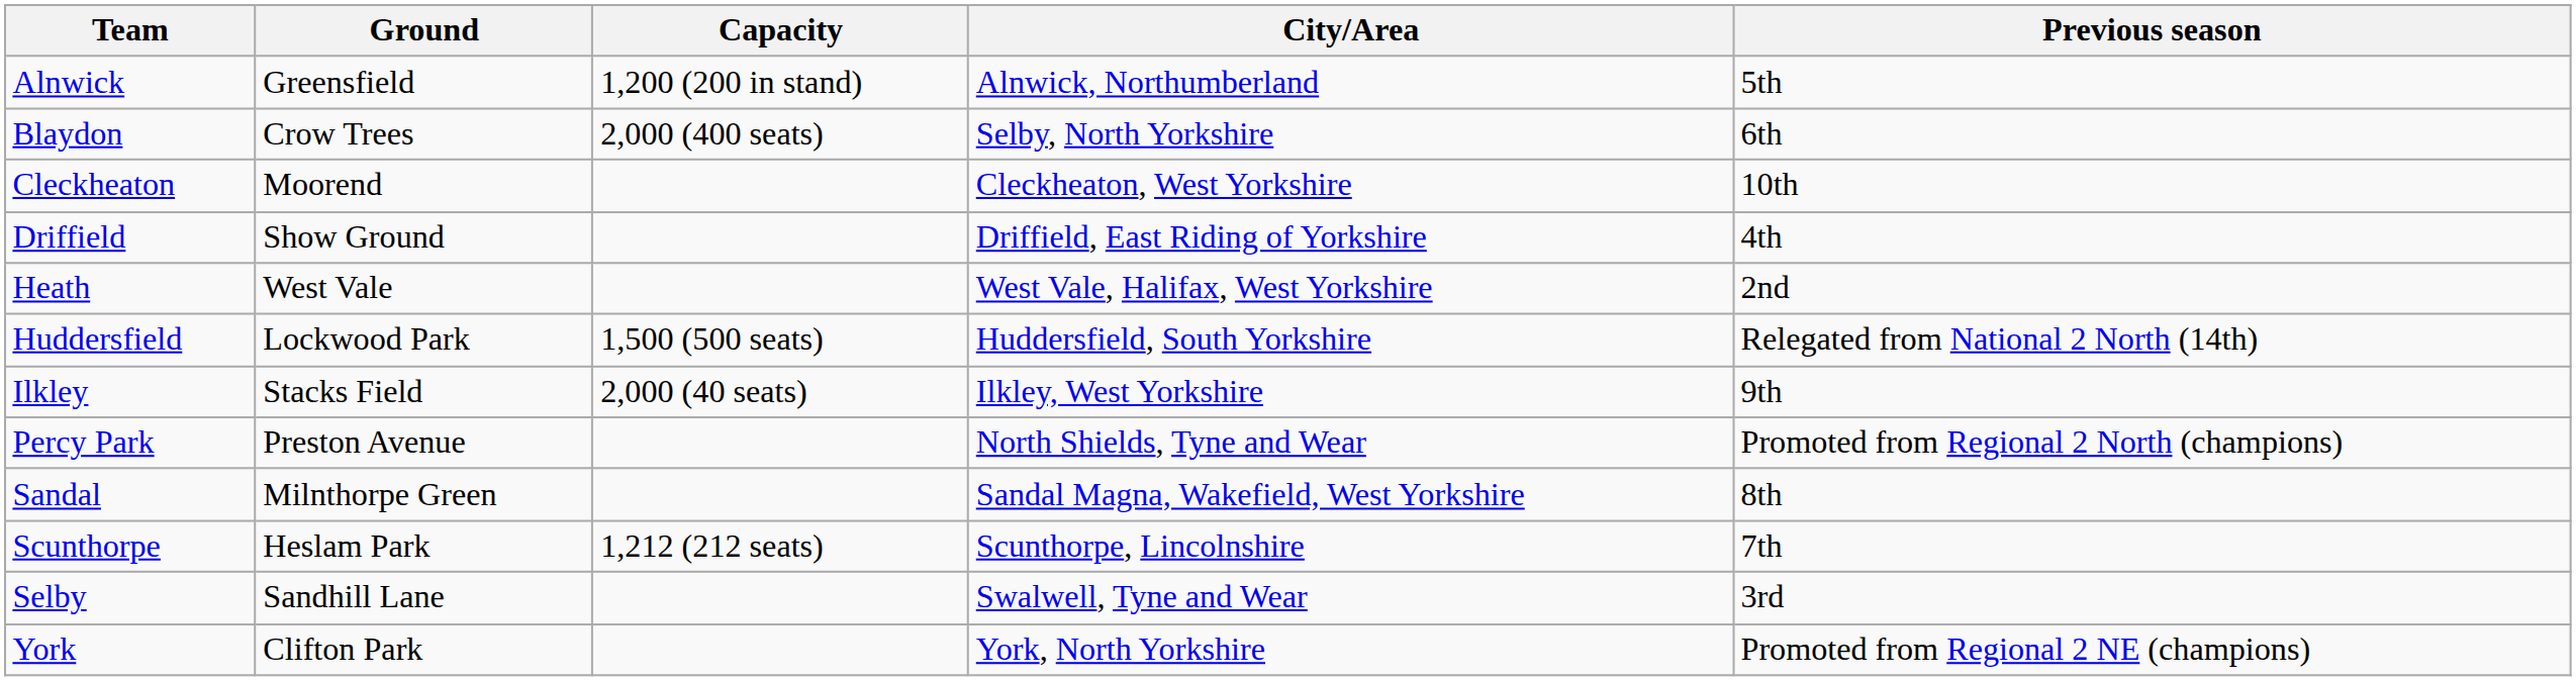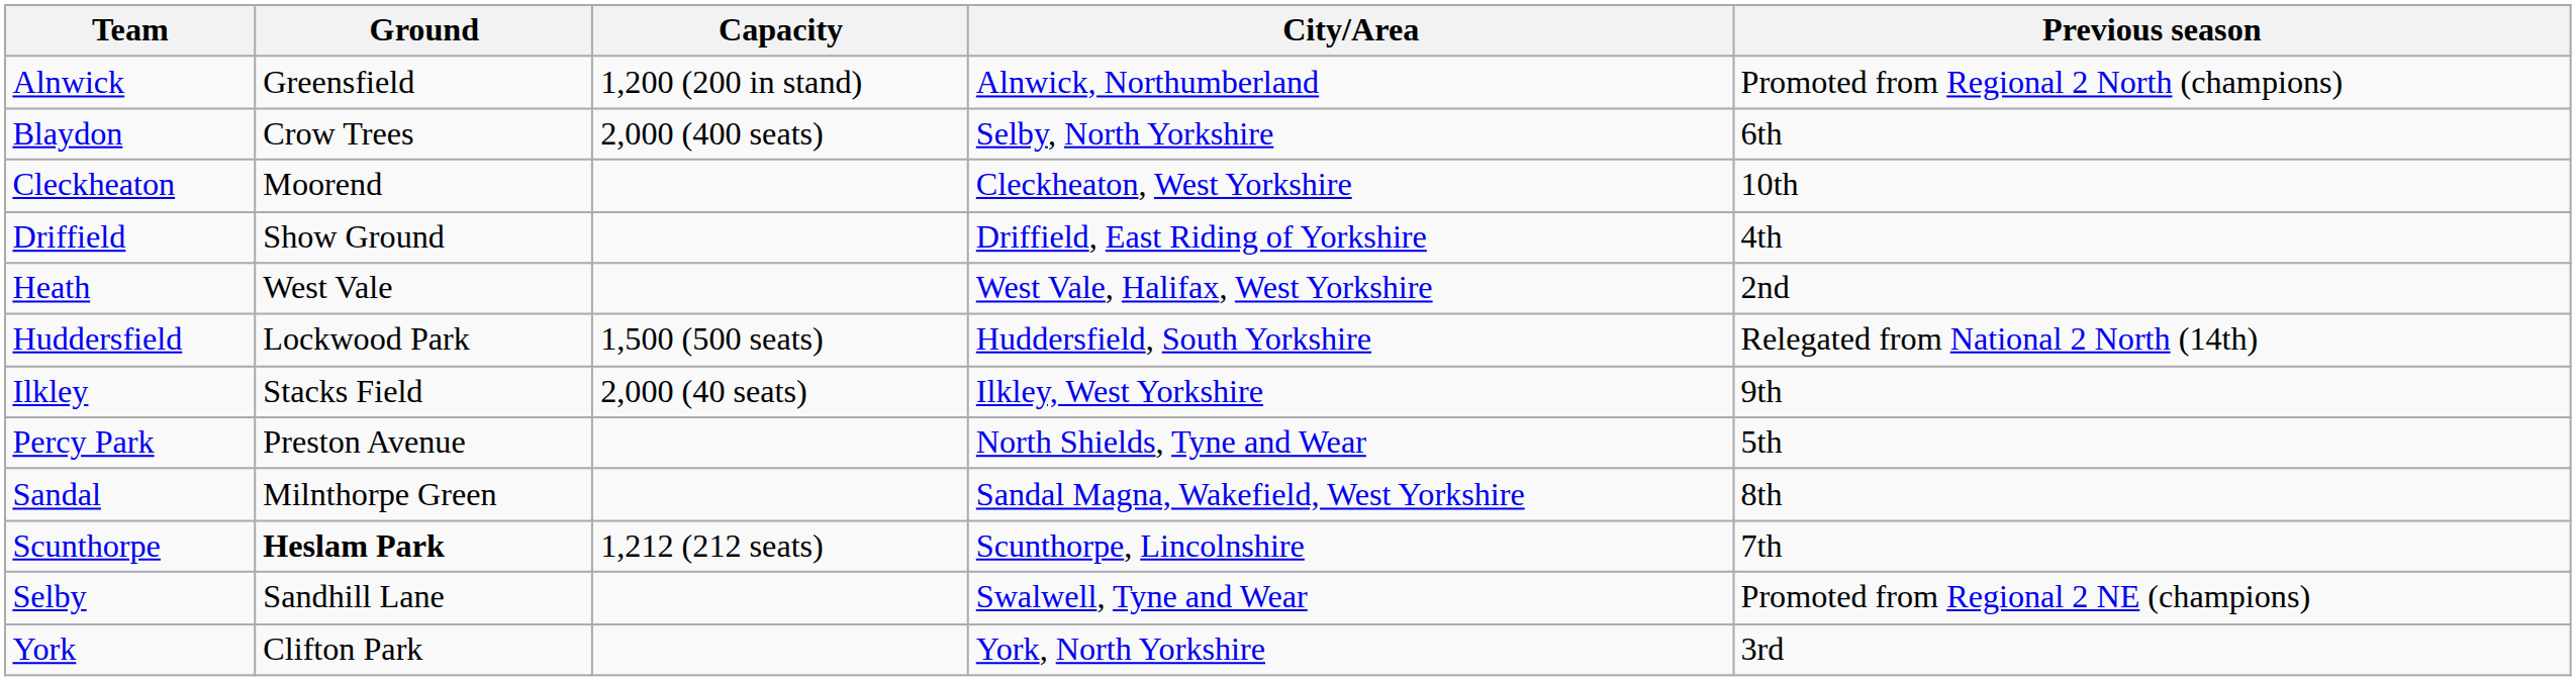 <table class="wikitable sortable" width=100%>
 <tr>
 <th>Team</th>
 <th>Ground</th>
 <th>Capacity</th>
 <th>City/Area</th>
 <th>Previous season</th>
 </tr>
 <tr>
 <td><a href='#'>Alnwick</a></td>
 <td>Greensfield </td>
 <td>1,200 (200 in stand)</td>
 <td><a href='#'>Alnwick, Northumberland</a></td>
-<td>5th</td>
+<td>Promoted from <a href='#'>Regional 2 North</a> (champions)</td>
 </tr>
 <tr>
 <td><a href='#'>Blaydon</a></td>
 <td>Crow Trees</td>
 <td>2,000 (400 seats)</td>
 <td><a href='#'>Selby</a>, <a href='#'>North Yorkshire</a></td>
 <td>6th</td>
 </tr>
 <tr>
 <td><a href='#'>Cleckheaton</a></td>
 <td>Moorend </td>
 <td></td>
 <td><a href='#'>Cleckheaton</a>, <a href='#'>West Yorkshire</a></td>
 <td>10th</td>
 </tr>
 <tr>
 <td><a href='#'>Driffield</a></td>
 <td>Show Ground</td>
 <td></td>
 <td><a href='#'>Driffield</a>, <a href='#'>East Riding of Yorkshire</a></td>
 <td>4th</td>
 </tr>
 <tr>
 <td><a href='#'>Heath</a></td>
 <td>West Vale</td>
 <td></td>
 <td><a href='#'>West Vale</a>, <a href='#'>Halifax</a>, <a href='#'>West Yorkshire</a></td>
 <td>2nd</td>
 </tr>
 <tr>
 <td><a href='#'>Huddersfield</a></td>
 <td>Lockwood Park</td>
 <td>1,500 (500 seats)</td>
 <td><a href='#'>Huddersfield</a>, <a href='#'>South Yorkshire</a></td>
 <td>Relegated from <a href='#'>National 2 North</a> (14th)</td>
 </tr>
 <tr>
 <td><a href='#'>Ilkley</a></td>
 <td>Stacks Field</td>
 <td>2,000 (40 seats)</td>
 <td><a href='#'>Ilkley, West Yorkshire</a></td>
 <td>9th</td>
 </tr>
 <tr>
 <td><a href='#'>Percy Park</a></td>
 <td>Preston Avenue</td>
 <td></td>
 <td><a href='#'>North Shields</a>, <a href='#'>Tyne and Wear</a></td>
-<td>Promoted from <a href='#'>Regional 2 North</a> (champions)</td>
+<td>5th</td>
 </tr>
 <tr>
 <td><a href='#'>Sandal</a></td>
 <td>Milnthorpe Green</td>
 <td></td>
 <td><a href='#'>Sandal Magna, Wakefield, West Yorkshire</a></td>
 <td>8th</td>
 </tr>
 <tr>
 <td><a href='#'>Scunthorpe</a></td>
-<td>Heslam Park</td>
+<td><strong>Heslam Park</strong></td>
 <td>1,212 (212 seats)</td>
 <td><a href='#'>Scunthorpe</a>, <a href='#'>Lincolnshire</a></td>
 <td>7th</td>
 </tr>
 <tr>
 <td><a href='#'>Selby</a></td>
 <td>Sandhill Lane</td>
 <td></td>
 <td><a href='#'>Swalwell</a>, <a href='#'>Tyne and Wear</a></td>
-<td>3rd</td>
+<td>Promoted from <a href='#'>Regional 2 NE</a> (champions)</td>
 </tr>
 <tr>
 <td><a href='#'>York</a></td>
 <td>Clifton Park </td>
 <td></td>
 <td><a href='#'>York</a>, <a href='#'>North Yorkshire</a></td>
-<td>Promoted from <a href='#'>Regional 2 NE</a> (champions)</td>
+<td>3rd</td>
 </tr>
 </table>
